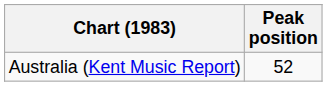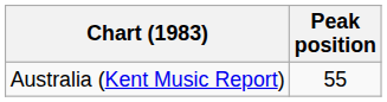 <table class="wikitable">
 <tr>
 <th>Chart (1983)</th>
 <th>Peak<br>position</th>
 </tr>
 <tr>
 <td>Australia (<a href='#'>Kent Music Report</a>)</td>
-<td style="text-align:center;">52</td>
+<td style="text-align:center;">55</td>
 </tr>
 </table>
